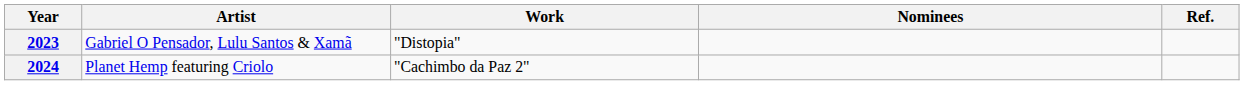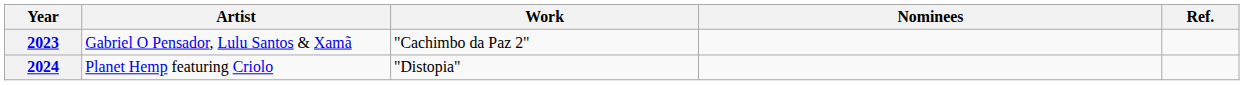 <table class="wikitable plainrowheaders sortable">
 <tr>
 <th scope="col" width="5%">Year</th>
 <th scope="col" width="20%">Artist</th>
 <th scope="col" width="20%">Work</th>
 <th scope="col" class="unsortable" width="30%">Nominees</th>
 <th scope="col" class="unsortable" width="5%">Ref.</th>
 </tr>
 <tr>
 <th style="text-align:center;" scope="row"><a href='#'><strong>2023</strong></a></th>
 <td><a href='#'>Gabriel O Pensador</a>, <a href='#'>Lulu Santos</a> & <a href='#'>Xamã</a></td>
-<td>"Distopia"</td>
+<td>"Cachimbo da Paz 2"</td>
 <td></td>
 <td style="text-align:center;"></td>
 </tr>
 <tr>
 <th style="text-align:center;" scope="row"><a href='#'><strong>2024</strong></a></th>
 <td><a href='#'>Planet Hemp</a> featuring <a href='#'>Criolo</a></td>
-<td>"Cachimbo da Paz 2"</td>
+<td>"Distopia"</td>
 <td></td>
 <td align="center"></td>
 </tr>
 </table>
